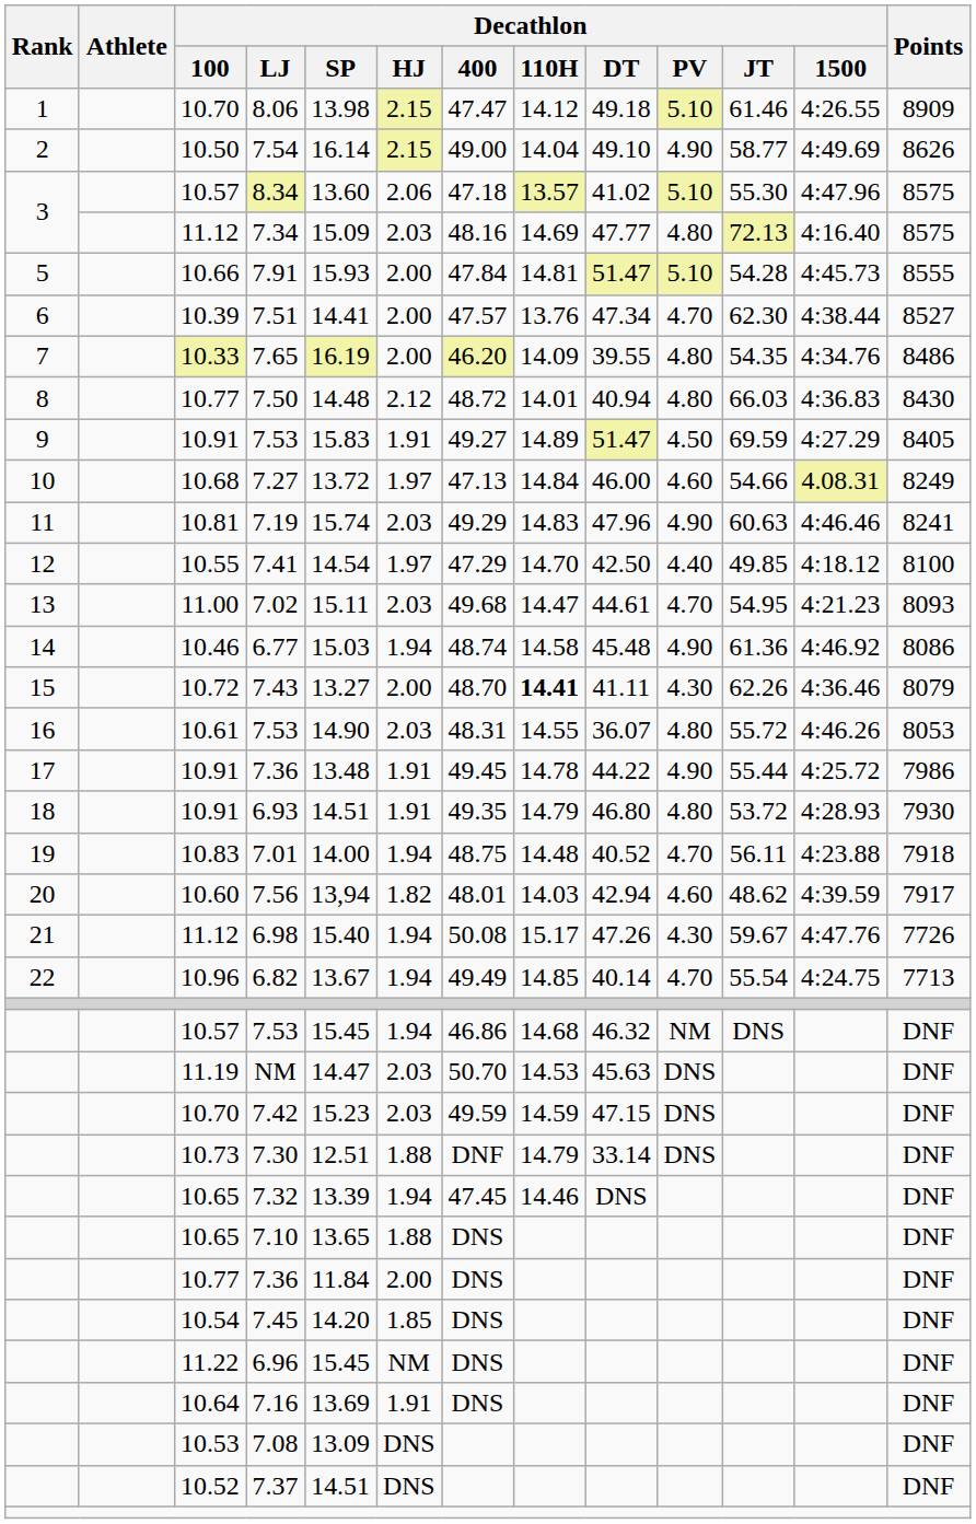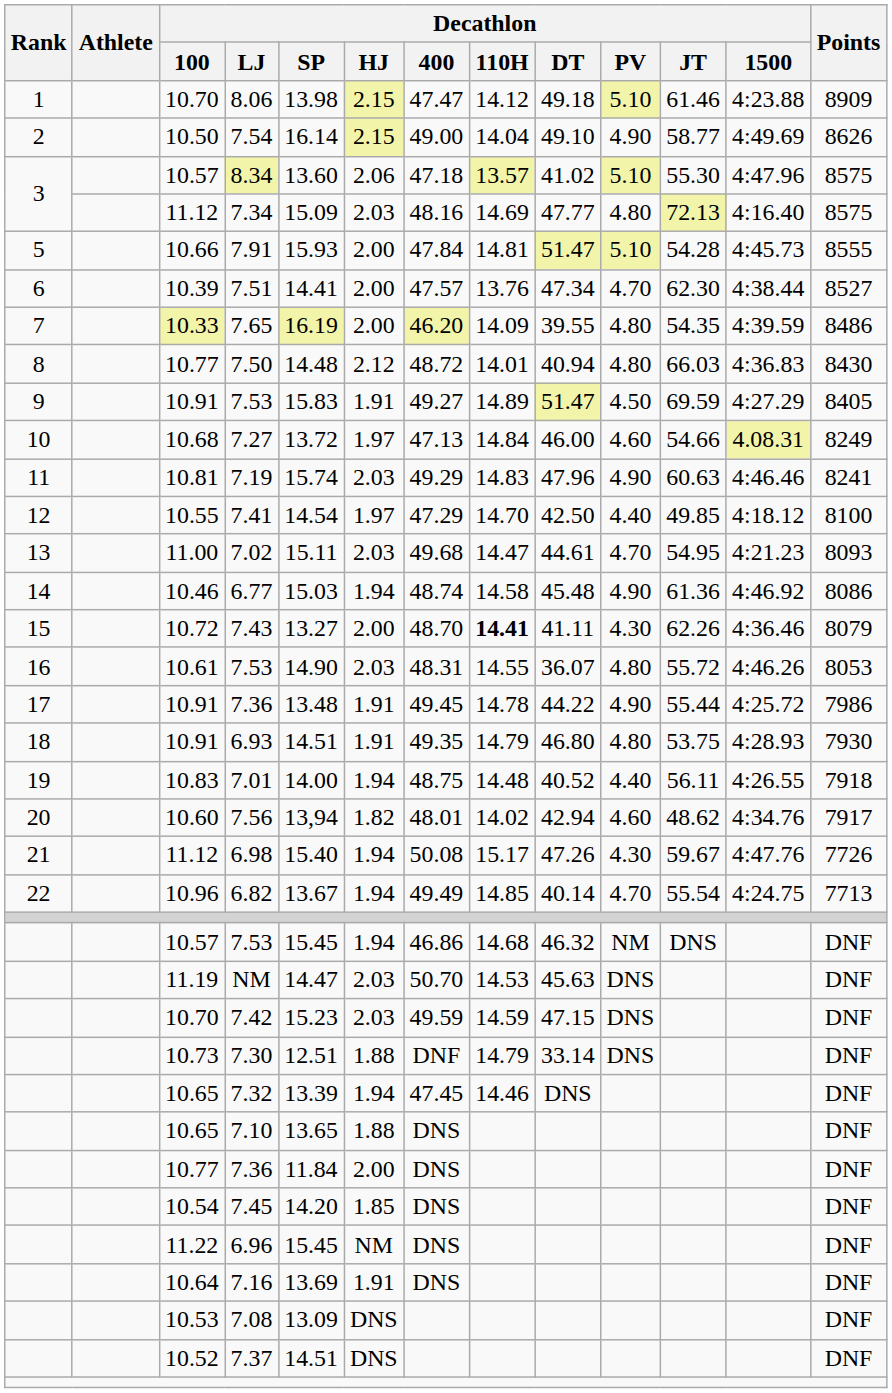 <table width="95%" class="wikitable sortable" style=" text-align:center; font-size:100%;">
 <tr>
 <th rowspan="2">Rank</th>
 <th rowspan="2" class=unsortable>Athlete</th>
 <th colspan="10">Decathlon</th>
 <th rowspan="2">Points</th>
 </tr>
 <tr>
 <th>100</th>
 <th>LJ</th>
 <th>SP</th>
 <th>HJ</th>
 <th>400</th>
 <th>110H</th>
 <th>DT</th>
 <th>PV</th>
 <th>JT</th>
 <th>1500</th>
 </tr>
 <tr>
 <td>1</td>
 <td align="left"></td>
 <td>10.70</td>
 <td>8.06</td>
 <td>13.98</td>
 <td bgcolor="#f2f5a9">2.15</td>
 <td>47.47</td>
 <td>14.12</td>
 <td>49.18</td>
 <td bgcolor="#f2f5a9">5.10</td>
 <td>61.46</td>
-<td>4:26.55</td>
+<td>4:23.88</td>
 <td>8909  </td>
 </tr>
 <tr>
 <td>2</td>
 <td align="left"></td>
 <td>10.50</td>
 <td>7.54</td>
 <td>16.14</td>
 <td bgcolor="#f2f5a9">2.15</td>
 <td>49.00</td>
 <td>14.04</td>
 <td>49.10</td>
 <td>4.90</td>
 <td>58.77</td>
 <td>4:49.69</td>
 <td>8626 </td>
 </tr>
 <tr>
 <td rowspan="2">3</td>
 <td align="left"></td>
 <td>10.57</td>
 <td bgcolor="#f2f5a9">8.34</td>
 <td>13.60</td>
 <td>2.06</td>
 <td>47.18</td>
 <td bgcolor="#f2f5a9">13.57</td>
 <td>41.02</td>
 <td bgcolor="#f2f5a9">5.10</td>
 <td>55.30</td>
 <td>4:47.96</td>
 <td>8575 </td>
 </tr>
 <tr>
 <td align="left"></td>
 <td>11.12</td>
 <td>7.34</td>
 <td>15.09</td>
 <td>2.03</td>
 <td>48.16</td>
 <td>14.69</td>
 <td>47.77</td>
 <td>4.80</td>
 <td bgcolor="#f2f5a9">72.13</td>
 <td>4:16.40</td>
 <td>8575 </td>
 </tr>
 <tr>
 <td>5</td>
 <td align="left"></td>
 <td>10.66</td>
 <td>7.91</td>
 <td>15.93</td>
 <td>2.00</td>
 <td>47.84</td>
 <td>14.81</td>
 <td bgcolor="#f2f5a9">51.47</td>
 <td bgcolor="#f2f5a9">5.10</td>
 <td>54.28</td>
 <td>4:45.73</td>
 <td>8555 </td>
 </tr>
 <tr>
 <td>6</td>
 <td align="left"></td>
 <td>10.39</td>
 <td>7.51</td>
 <td>14.41</td>
 <td>2.00</td>
 <td>47.57</td>
 <td>13.76</td>
 <td>47.34</td>
 <td>4.70</td>
 <td>62.30</td>
 <td>4:38.44</td>
 <td>8527 </td>
 </tr>
 <tr>
 <td>7</td>
 <td align="left"></td>
 <td bgcolor="#f2f5a9">10.33</td>
 <td>7.65</td>
 <td bgcolor="#f2f5a9">16.19</td>
 <td>2.00</td>
 <td bgcolor="#f2f5a9">46.20</td>
 <td>14.09</td>
 <td>39.55</td>
 <td>4.80</td>
 <td>54.35</td>
-<td>4:34.76</td>
+<td>4:39.59</td>
 <td>8486 </td>
 </tr>
 <tr>
 <td>8</td>
 <td align="left"></td>
 <td>10.77</td>
 <td>7.50</td>
 <td>14.48</td>
 <td>2.12</td>
 <td>48.72</td>
 <td>14.01</td>
 <td>40.94</td>
 <td>4.80</td>
 <td>66.03</td>
 <td>4:36.83</td>
 <td>8430 </td>
 </tr>
 <tr>
 <td>9</td>
 <td align="left"></td>
 <td>10.91</td>
 <td>7.53</td>
 <td>15.83</td>
 <td>1.91</td>
 <td>49.27</td>
 <td>14.89</td>
 <td bgcolor="#f2f5a9">51.47</td>
 <td>4.50</td>
 <td>69.59</td>
 <td>4:27.29</td>
 <td>8405 </td>
 </tr>
 <tr>
 <td>10</td>
 <td align="left"></td>
 <td>10.68</td>
 <td>7.27</td>
 <td>13.72</td>
 <td>1.97</td>
 <td>47.13</td>
 <td>14.84</td>
 <td>46.00</td>
 <td>4.60</td>
 <td>54.66</td>
 <td bgcolor="#f2f5a9">4.08.31</td>
 <td>8249 </td>
 </tr>
 <tr>
 <td>11</td>
 <td align="left"></td>
 <td>10.81</td>
 <td>7.19</td>
 <td>15.74</td>
 <td>2.03</td>
 <td>49.29</td>
 <td>14.83</td>
 <td>47.96</td>
 <td>4.90</td>
 <td>60.63</td>
 <td>4:46.46</td>
 <td>8241 </td>
 </tr>
 <tr>
 <td>12</td>
 <td align="left"></td>
 <td>10.55</td>
 <td>7.41</td>
 <td>14.54</td>
 <td>1.97</td>
 <td>47.29</td>
 <td>14.70</td>
 <td>42.50</td>
 <td>4.40</td>
 <td>49.85</td>
 <td>4:18.12</td>
 <td>8100 </td>
 </tr>
 <tr>
 <td>13</td>
 <td align="left"></td>
 <td>11.00</td>
 <td>7.02</td>
 <td>15.11</td>
 <td>2.03</td>
 <td>49.68</td>
 <td>14.47</td>
 <td>44.61</td>
 <td>4.70</td>
 <td>54.95</td>
 <td>4:21.23</td>
 <td>8093 </td>
 </tr>
 <tr>
 <td>14</td>
 <td align="left"></td>
 <td>10.46</td>
 <td>6.77</td>
 <td>15.03</td>
 <td>1.94</td>
 <td>48.74</td>
 <td>14.58</td>
 <td>45.48</td>
 <td>4.90</td>
 <td>61.36</td>
 <td>4:46.92</td>
 <td>8086 </td>
 </tr>
 <tr>
 <td>15</td>
 <td align="left"></td>
 <td>10.72</td>
 <td>7.43</td>
 <td>13.27</td>
 <td>2.00</td>
 <td>48.70</td>
 <td><strong>14.41</strong></td>
 <td>41.11</td>
 <td>4.30</td>
 <td>62.26</td>
 <td>4:36.46</td>
 <td>8079 </td>
 </tr>
 <tr>
 <td>16</td>
 <td align="left"></td>
 <td>10.61</td>
 <td>7.53</td>
 <td>14.90</td>
 <td>2.03</td>
 <td>48.31</td>
 <td>14.55</td>
 <td>36.07</td>
 <td>4.80</td>
 <td>55.72</td>
 <td>4:46.26</td>
 <td>8053 </td>
 </tr>
 <tr>
 <td>17</td>
 <td align="left"></td>
 <td>10.91</td>
 <td>7.36</td>
 <td>13.48</td>
 <td>1.91</td>
 <td>49.45</td>
 <td>14.78</td>
 <td>44.22</td>
 <td>4.90</td>
 <td>55.44</td>
 <td>4:25.72</td>
 <td>7986 </td>
 </tr>
 <tr>
 <td>18</td>
 <td align="left"></td>
 <td>10.91</td>
 <td>6.93</td>
 <td>14.51</td>
 <td>1.91</td>
 <td>49.35</td>
 <td>14.79</td>
 <td>46.80</td>
 <td>4.80</td>
-<td>53.72</td>
+<td>53.75</td>
 <td>4:28.93</td>
 <td>7930 </td>
 </tr>
 <tr>
 <td>19</td>
 <td align="left"></td>
 <td>10.83</td>
 <td>7.01</td>
 <td>14.00</td>
 <td>1.94</td>
 <td>48.75</td>
 <td>14.48</td>
 <td>40.52</td>
-<td>4.70</td>
+<td>4.40</td>
 <td>56.11</td>
-<td>4:23.88</td>
+<td>4:26.55</td>
 <td>7918 </td>
 </tr>
 <tr>
 <td>20</td>
 <td align="left"></td>
 <td>10.60</td>
 <td>7.56</td>
 <td>13,94</td>
 <td>1.82</td>
 <td>48.01</td>
-<td>14.03</td>
+<td>14.02</td>
 <td>42.94</td>
 <td>4.60</td>
 <td>48.62</td>
-<td>4:39.59</td>
+<td>4:34.76</td>
 <td>7917 </td>
 </tr>
 <tr>
 <td>21</td>
 <td align="left"></td>
 <td>11.12</td>
 <td>6.98</td>
 <td>15.40</td>
 <td>1.94</td>
 <td>50.08</td>
 <td>15.17</td>
 <td>47.26</td>
 <td>4.30</td>
 <td>59.67</td>
 <td>4:47.76</td>
 <td>7726 </td>
 </tr>
 <tr>
 <td>22</td>
 <td align="left"></td>
 <td>10.96</td>
 <td>6.82</td>
 <td>13.67</td>
 <td>1.94</td>
 <td>49.49</td>
 <td>14.85</td>
 <td>40.14</td>
 <td>4.70</td>
 <td>55.54</td>
 <td>4:24.75</td>
 <td>7713 </td>
 </tr>
 <tr>
 <td bgcolor="lightgray" colspan="13"></td>
 </tr>
 <tr>
 <td></td>
 <td align="left"></td>
 <td>10.57</td>
 <td>7.53</td>
 <td>15.45</td>
 <td>1.94</td>
 <td>46.86</td>
 <td>14.68</td>
 <td>46.32</td>
 <td>NM</td>
 <td>DNS</td>
 <td></td>
 <td>DNF</td>
 </tr>
 <tr>
 <td></td>
 <td align="left"></td>
 <td>11.19</td>
 <td>NM</td>
 <td>14.47</td>
 <td>2.03</td>
 <td>50.70</td>
 <td>14.53</td>
 <td>45.63</td>
 <td>DNS</td>
 <td></td>
 <td></td>
 <td>DNF</td>
 </tr>
 <tr>
 <td></td>
 <td align="left"></td>
 <td>10.70</td>
 <td>7.42</td>
 <td>15.23</td>
 <td>2.03</td>
 <td>49.59</td>
 <td>14.59</td>
 <td>47.15</td>
 <td>DNS</td>
 <td></td>
 <td></td>
 <td>DNF</td>
 </tr>
 <tr>
 <td></td>
 <td align="left"></td>
 <td>10.73</td>
 <td>7.30</td>
 <td>12.51</td>
 <td>1.88</td>
 <td>DNF</td>
 <td>14.79</td>
 <td>33.14</td>
 <td>DNS</td>
 <td></td>
 <td></td>
 <td>DNF</td>
 </tr>
 <tr>
 <td></td>
 <td align="left"></td>
 <td>10.65</td>
 <td>7.32</td>
 <td>13.39</td>
 <td>1.94</td>
 <td>47.45</td>
 <td>14.46</td>
 <td>DNS</td>
 <td></td>
 <td></td>
 <td></td>
 <td>DNF</td>
 </tr>
 <tr>
 <td></td>
 <td align="left"></td>
 <td>10.65</td>
 <td>7.10</td>
 <td>13.65</td>
 <td>1.88</td>
 <td>DNS</td>
 <td></td>
 <td></td>
 <td></td>
 <td></td>
 <td></td>
 <td>DNF</td>
 </tr>
 <tr>
 <td></td>
 <td align="left"></td>
 <td>10.77</td>
 <td>7.36</td>
 <td>11.84</td>
 <td>2.00</td>
 <td>DNS</td>
 <td></td>
 <td></td>
 <td></td>
 <td></td>
 <td></td>
 <td>DNF</td>
 </tr>
 <tr>
 <td></td>
 <td align="left"></td>
 <td>10.54</td>
 <td>7.45</td>
 <td>14.20</td>
 <td>1.85</td>
 <td>DNS</td>
 <td></td>
 <td></td>
 <td></td>
 <td></td>
 <td></td>
 <td>DNF</td>
 </tr>
 <tr>
 <td></td>
 <td align="left"></td>
 <td>11.22</td>
 <td>6.96</td>
 <td>15.45</td>
 <td>NM</td>
 <td>DNS</td>
 <td></td>
 <td></td>
 <td></td>
 <td></td>
 <td></td>
 <td>DNF</td>
 </tr>
 <tr>
 <td></td>
 <td align="left"></td>
 <td>10.64</td>
 <td>7.16</td>
 <td>13.69</td>
 <td>1.91</td>
 <td>DNS</td>
 <td></td>
 <td></td>
 <td></td>
 <td></td>
 <td></td>
 <td>DNF</td>
 </tr>
 <tr>
 <td></td>
 <td align="left"></td>
 <td>10.53</td>
 <td>7.08</td>
 <td>13.09</td>
 <td>DNS</td>
 <td></td>
 <td></td>
 <td></td>
 <td></td>
 <td></td>
 <td></td>
 <td>DNF</td>
 </tr>
 <tr>
 <td></td>
 <td align="left"></td>
 <td>10.52</td>
 <td>7.37</td>
 <td>14.51</td>
 <td>DNS</td>
 <td></td>
 <td></td>
 <td></td>
 <td></td>
 <td></td>
 <td></td>
 <td>DNF</td>
 </tr>
 <tr>
 <td colspan="13"></td>
 </tr>
 </table>
